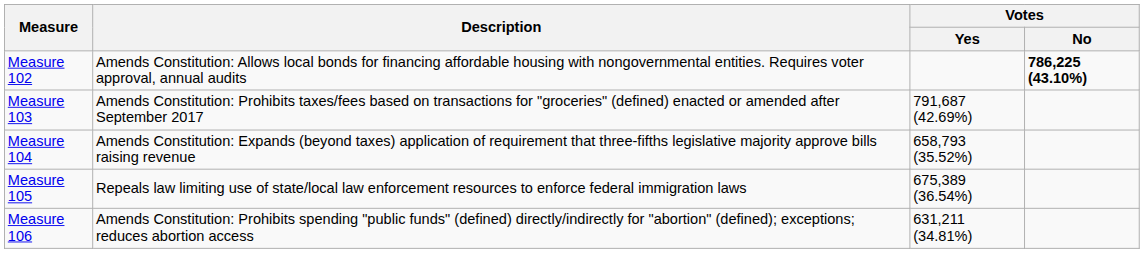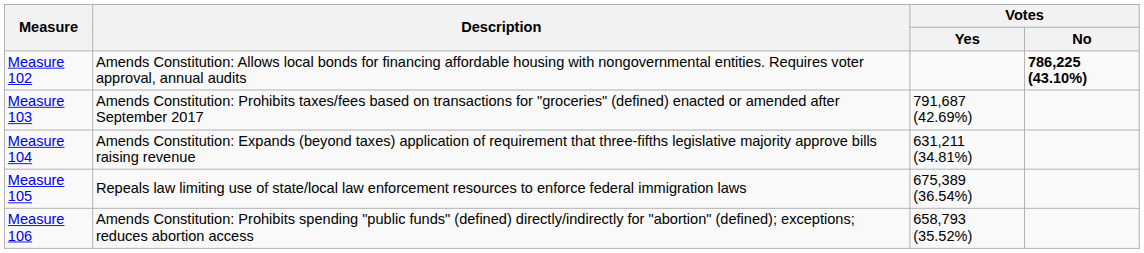 <table class="wikitable">
 <tr>
 <th rowspan="2">Measure</th>
 <th rowspan="2">Description</th>
 <th colspan="2">Votes</th>
 </tr>
 <tr>
 <th>Yes</th>
 <th>No</th>
 </tr>
 <tr>
 <td><a href='#'>Measure 102</a></td>
 <td>Amends Constitution: Allows local bonds for financing affordable housing with nongovernmental entities. Requires voter approval, annual audits</td>
 <td></td>
 <td><strong>786,225 (43.10%)</strong></td>
 </tr>
 <tr>
 <td><a href='#'>Measure 103</a></td>
 <td>Amends Constitution: Prohibits taxes/fees based on transactions for "groceries" (defined) enacted or amended after September 2017</td>
 <td>791,687 (42.69%)</td>
 <td></td>
 </tr>
 <tr>
 <td><a href='#'>Measure 104</a></td>
 <td>Amends Constitution: Expands (beyond taxes) application of requirement that three-fifths legislative majority approve bills raising revenue</td>
-<td>658,793 (35.52%)</td>
+<td>631,211 (34.81%)</td>
 <td></td>
 </tr>
 <tr>
 <td><a href='#'>Measure 105</a></td>
 <td>Repeals law limiting use of state/local law enforcement resources to enforce federal immigration laws</td>
 <td>675,389 (36.54%)</td>
 <td></td>
 </tr>
 <tr>
 <td><a href='#'>Measure 106</a></td>
 <td>Amends Constitution: Prohibits spending "public funds" (defined) directly/indirectly for "abortion" (defined); exceptions; reduces abortion access</td>
-<td>631,211 (34.81%)</td>
+<td>658,793 (35.52%)</td>
 <td></td>
 </tr>
 </table>
